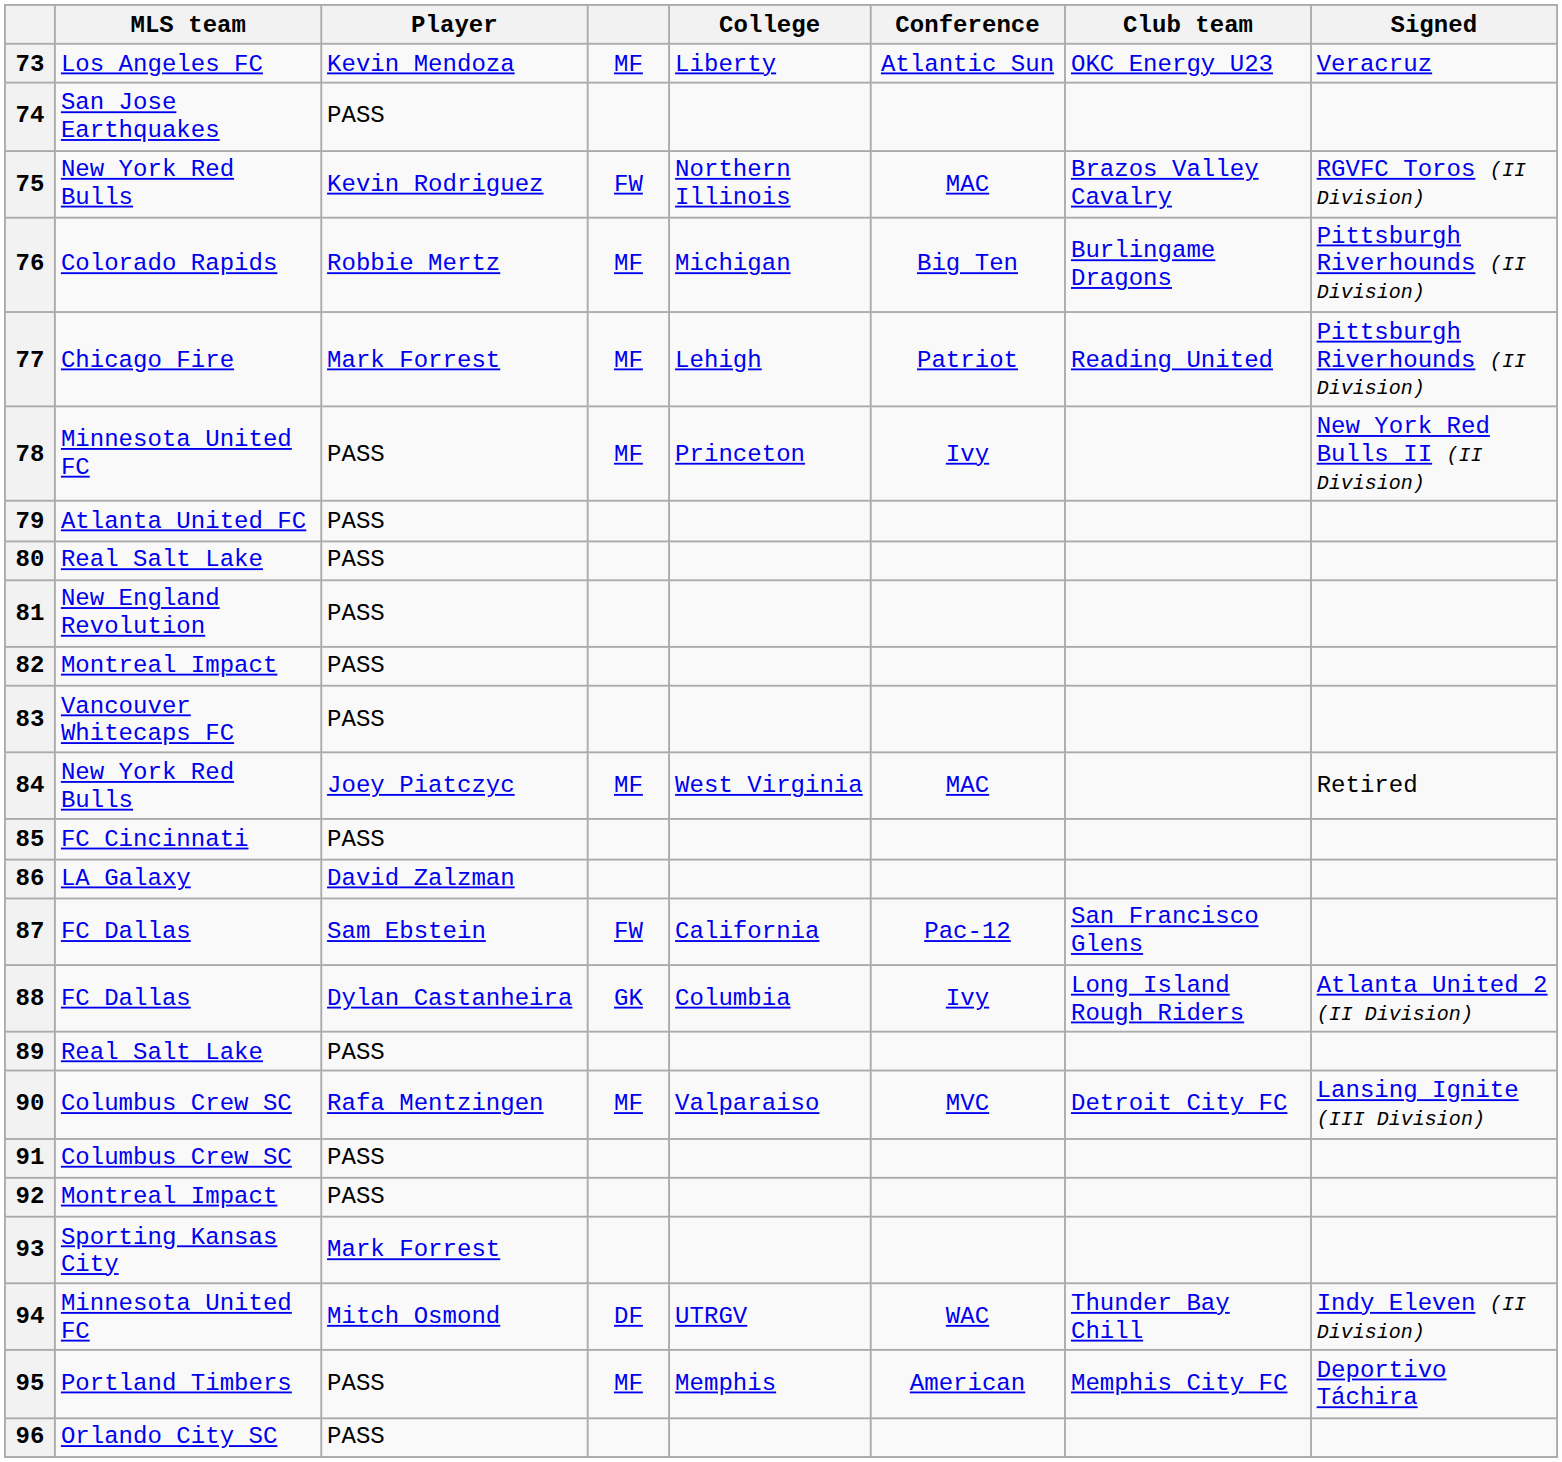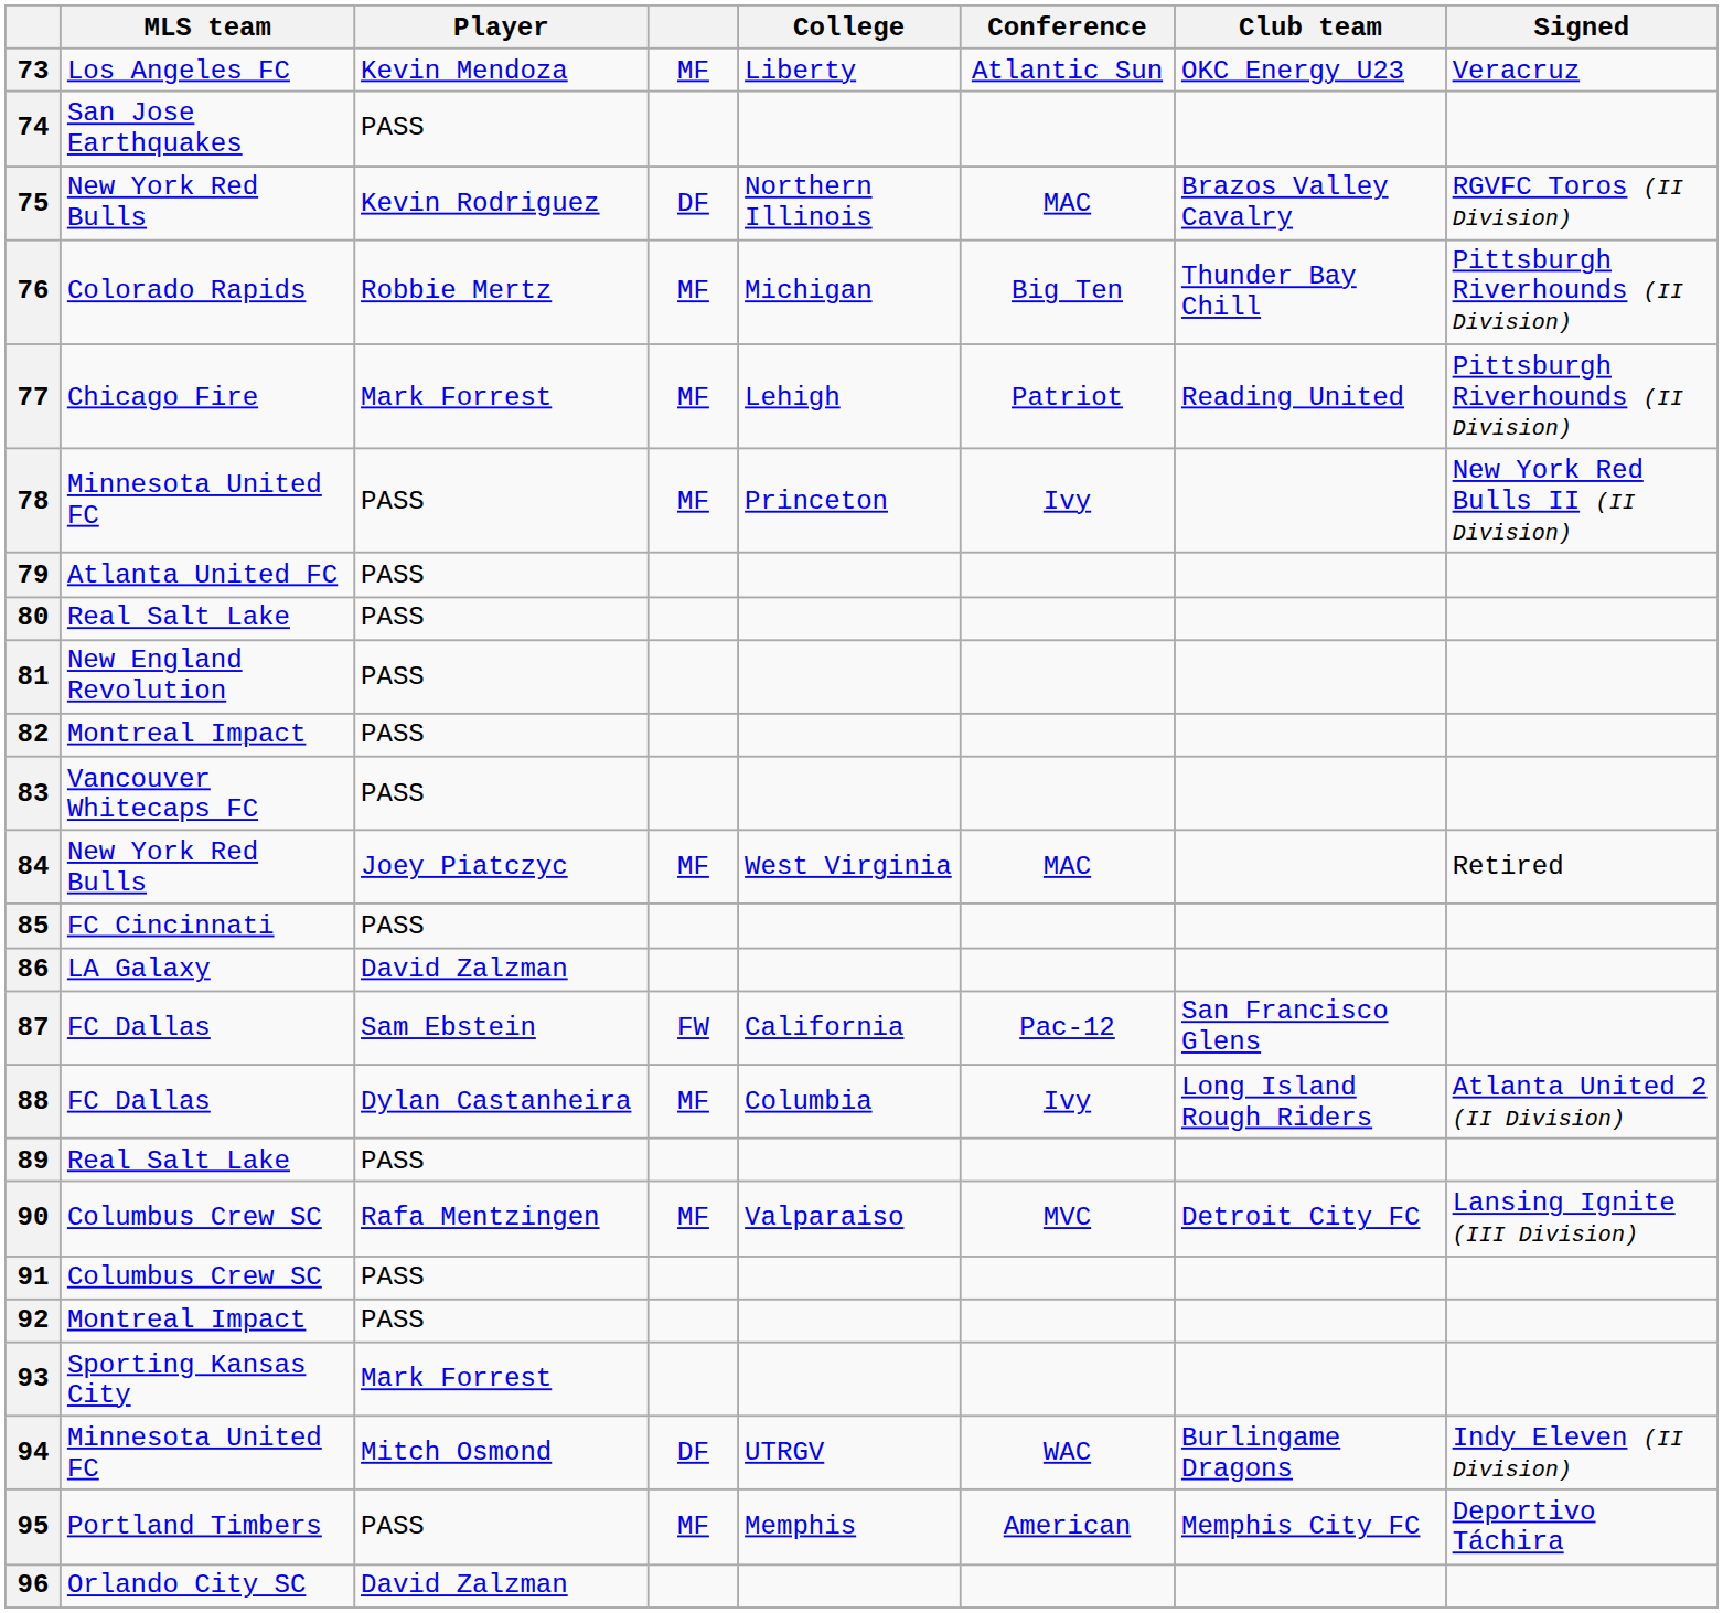 <table class="wikitable sortable" style="width:95%">
 <tr>
 <th width=2%></th>
 <th width=13%>MLS team</th>
 <th width=13%>Player</th>
 <th width=4%></th>
 <th width="9%">College</th>
 <th width=8%>Conference</th>
 <th width="12%">Club team</th>
 <th width=12%>Signed</th>
 </tr>
 <tr>
 <th>73</th>
 <td><a href='#'>Los Angeles FC</a></td>
 <td> <a href='#'>Kevin Mendoza</a></td>
 <td align=center><a href='#'>MF</a></td>
 <td><a href='#'>Liberty</a></td>
 <td align=center><a href='#'>Atlantic Sun</a></td>
 <td><a href='#'>OKC Energy U23</a></td>
 <td> <a href='#'>Veracruz</a></td>
 </tr>
 <tr>
 <th>74</th>
 <td><a href='#'>San Jose Earthquakes</a></td>
 <td>PASS</td>
 <td></td>
 <td></td>
 <td></td>
 <td></td>
 <td></td>
 </tr>
 <tr>
 <th>75</th>
 <td><a href='#'>New York Red Bulls</a></td>
 <td> <a href='#'>Kevin Rodriguez</a></td>
-<td align=center><a href='#'>FW</a></td>
+<td align=center><a href='#'>DF</a></td>
 <td><a href='#'>Northern Illinois</a></td>
 <td align=center><a href='#'>MAC</a></td>
 <td><a href='#'>Brazos Valley Cavalry</a></td>
 <td> <a href='#'>RGVFC Toros</a> <em><small>(II Division)</small></em></td>
 </tr>
 <tr>
 <th>76</th>
 <td><a href='#'>Colorado Rapids</a></td>
 <td> <a href='#'>Robbie Mertz</a></td>
 <td align=center><a href='#'>MF</a></td>
 <td><a href='#'>Michigan</a></td>
 <td align=center><a href='#'>Big Ten</a></td>
-<td><a href='#'>Burlingame Dragons</a></td>
+<td><a href='#'>Thunder Bay Chill</a></td>
 <td> <a href='#'>Pittsburgh Riverhounds</a> <em><small>(II Division)</small></em></td>
 </tr>
 <tr>
 <th>77</th>
 <td><a href='#'>Chicago Fire</a></td>
 <td> <a href='#'>Mark Forrest</a></td>
 <td align=center><a href='#'>MF</a></td>
 <td><a href='#'>Lehigh</a></td>
 <td align=center><a href='#'>Patriot</a></td>
 <td><a href='#'>Reading United</a></td>
 <td> <a href='#'>Pittsburgh Riverhounds</a> <em><small>(II Division)</small></em></td>
 </tr>
 <tr>
 <th>78</th>
 <td><a href='#'>Minnesota United FC</a></td>
 <td>PASS</td>
 <td align=center><a href='#'>MF</a></td>
 <td><a href='#'>Princeton</a></td>
 <td align=center><a href='#'>Ivy</a></td>
 <td></td>
 <td> <a href='#'>New York Red Bulls II</a> <em><small>(II Division)</small></em></td>
 </tr>
 <tr>
 <th>79</th>
 <td><a href='#'>Atlanta United FC</a></td>
 <td>PASS</td>
 <td></td>
 <td></td>
 <td></td>
 <td></td>
 <td></td>
 </tr>
 <tr>
 <th>80</th>
 <td><a href='#'>Real Salt Lake</a> </td>
 <td>PASS</td>
 <td></td>
 <td></td>
 <td></td>
 <td></td>
 <td></td>
 </tr>
 <tr>
 <th>81</th>
 <td><a href='#'>New England Revolution</a></td>
 <td>PASS</td>
 <td></td>
 <td></td>
 <td></td>
 <td></td>
 <td></td>
 </tr>
 <tr>
 <th>82</th>
 <td><a href='#'>Montreal Impact</a></td>
 <td>PASS</td>
 <td></td>
 <td></td>
 <td></td>
 <td></td>
 <td></td>
 </tr>
 <tr>
 <th>83</th>
 <td><a href='#'>Vancouver Whitecaps FC</a></td>
 <td>PASS</td>
 <td></td>
 <td></td>
 <td></td>
 <td></td>
 <td></td>
 </tr>
 <tr>
 <th>84</th>
 <td><a href='#'>New York Red Bulls</a> </td>
 <td> <a href='#'>Joey Piatczyc</a></td>
 <td align=center><a href='#'>MF</a></td>
 <td><a href='#'>West Virginia</a></td>
 <td align=center><a href='#'>MAC</a></td>
 <td></td>
 <td>Retired</td>
 </tr>
 <tr>
 <th>85</th>
 <td><a href='#'>FC Cincinnati</a> </td>
 <td>PASS</td>
 <td></td>
 <td></td>
 <td></td>
 <td></td>
 <td></td>
 </tr>
 <tr>
 <th>86</th>
 <td><a href='#'>LA Galaxy</a> </td>
 <td> <a href='#'>David Zalzman</a></td>
 <td></td>
 <td></td>
 <td></td>
 <td></td>
 <td></td>
 </tr>
 <tr>
 <th>87</th>
 <td><a href='#'>FC Dallas</a></td>
 <td> <a href='#'>Sam Ebstein</a></td>
 <td align=center><a href='#'>FW</a></td>
 <td><a href='#'>California</a></td>
 <td align=center><a href='#'>Pac-12</a></td>
 <td><a href='#'>San Francisco Glens</a></td>
 <td></td>
 </tr>
 <tr>
 <th>88</th>
 <td><a href='#'>FC Dallas</a> </td>
 <td> <a href='#'>Dylan Castanheira</a></td>
-<td align=center><a href='#'>GK</a></td>
+<td align=center><a href='#'>MF</a></td>
 <td><a href='#'>Columbia</a></td>
 <td align=center><a href='#'>Ivy</a></td>
 <td><a href='#'>Long Island Rough Riders</a></td>
 <td> <a href='#'>Atlanta United 2</a> <em><small>(II Division)</small></em></td>
 </tr>
 <tr>
 <th>89</th>
 <td><a href='#'>Real Salt Lake</a></td>
 <td>PASS</td>
 <td></td>
 <td></td>
 <td></td>
 <td></td>
 <td></td>
 </tr>
 <tr>
 <th>90</th>
 <td><a href='#'>Columbus Crew SC</a></td>
 <td> <a href='#'>Rafa Mentzingen</a></td>
 <td align=center><a href='#'>MF</a></td>
 <td><a href='#'>Valparaiso</a></td>
 <td align=center><a href='#'>MVC</a></td>
 <td><a href='#'>Detroit City FC</a></td>
 <td> <a href='#'>Lansing Ignite</a> <em><small>(III Division)</small></em></td>
 </tr>
 <tr>
 <th>91</th>
 <td><a href='#'>Columbus Crew SC</a> </td>
 <td>PASS</td>
 <td></td>
 <td></td>
 <td></td>
 <td></td>
 <td></td>
 </tr>
 <tr>
 <th>92</th>
 <td><a href='#'>Montreal Impact</a> </td>
 <td>PASS</td>
 <td></td>
 <td></td>
 <td></td>
 <td></td>
 <td></td>
 </tr>
 <tr>
 <th>93</th>
 <td><a href='#'>Sporting Kansas City</a></td>
 <td> <a href='#'>Mark Forrest</a></td>
 <td></td>
 <td></td>
 <td></td>
 <td></td>
 <td></td>
 </tr>
 <tr>
 <th>94</th>
 <td><a href='#'>Minnesota United FC</a></td>
 <td> <a href='#'>Mitch Osmond</a></td>
 <td align=center><a href='#'>DF</a></td>
 <td><a href='#'>UTRGV</a></td>
 <td align=center><a href='#'>WAC</a></td>
-<td><a href='#'>Thunder Bay Chill</a></td>
+<td><a href='#'>Burlingame Dragons</a></td>
 <td> <a href='#'>Indy Eleven</a> <em><small>(II Division)</small></em></td>
 </tr>
 <tr>
 <th>95</th>
 <td><a href='#'>Portland Timbers</a></td>
 <td>PASS</td>
 <td align=center><a href='#'>MF</a></td>
 <td><a href='#'>Memphis</a></td>
 <td align=center><a href='#'>American</a></td>
 <td><a href='#'>Memphis City FC</a></td>
 <td> <a href='#'>Deportivo Táchira</a></td>
 </tr>
 <tr>
 <th>96</th>
 <td><a href='#'>Orlando City SC</a></td>
-<td>PASS</td>
+<td> <a href='#'>David Zalzman</a></td>
 <td></td>
 <td></td>
 <td></td>
 <td></td>
 <td></td>
 </tr>
 <tr>
 </tr>
 </table>
